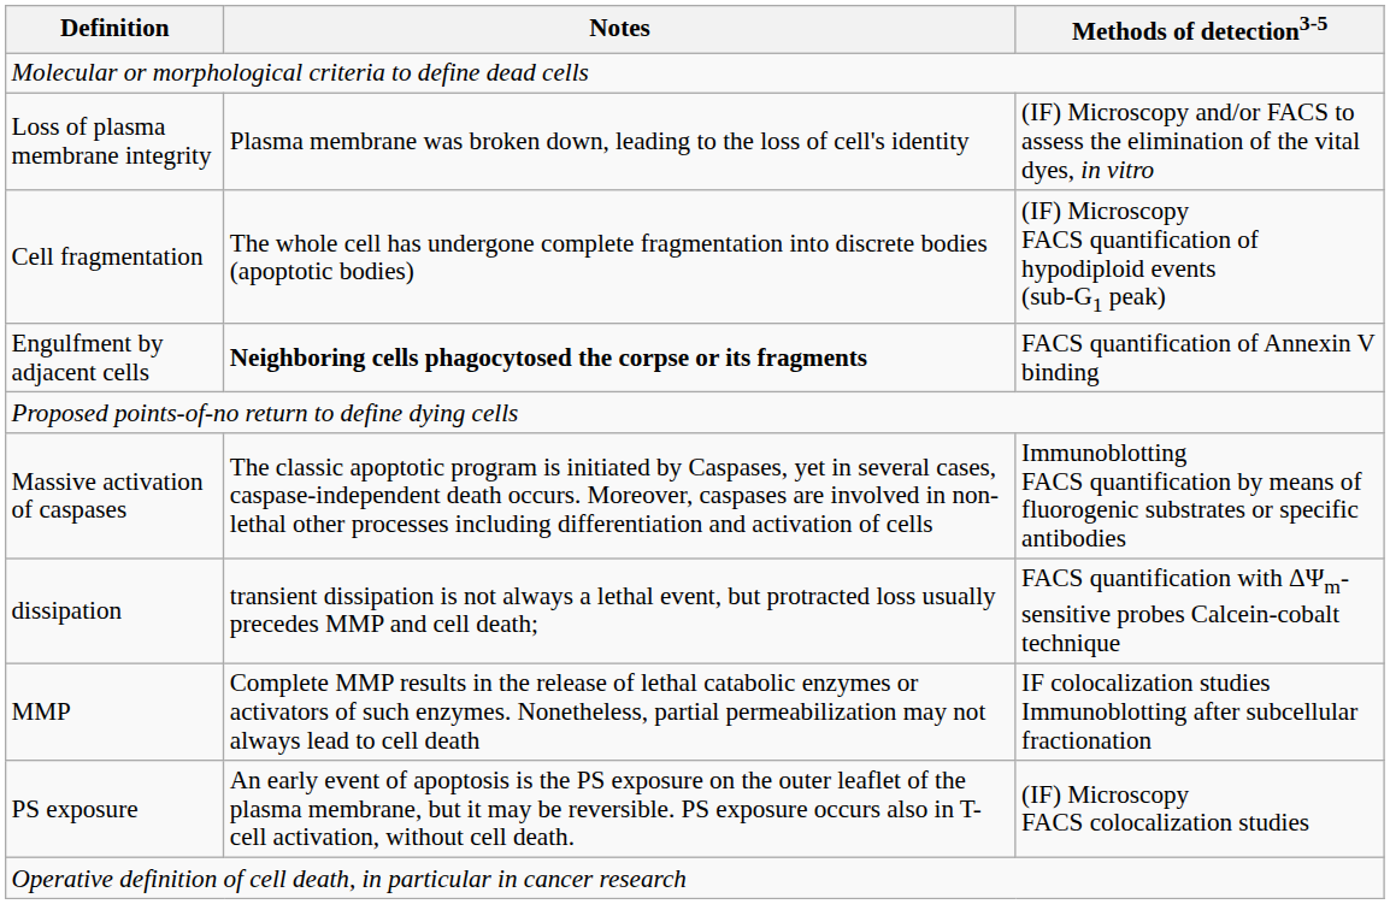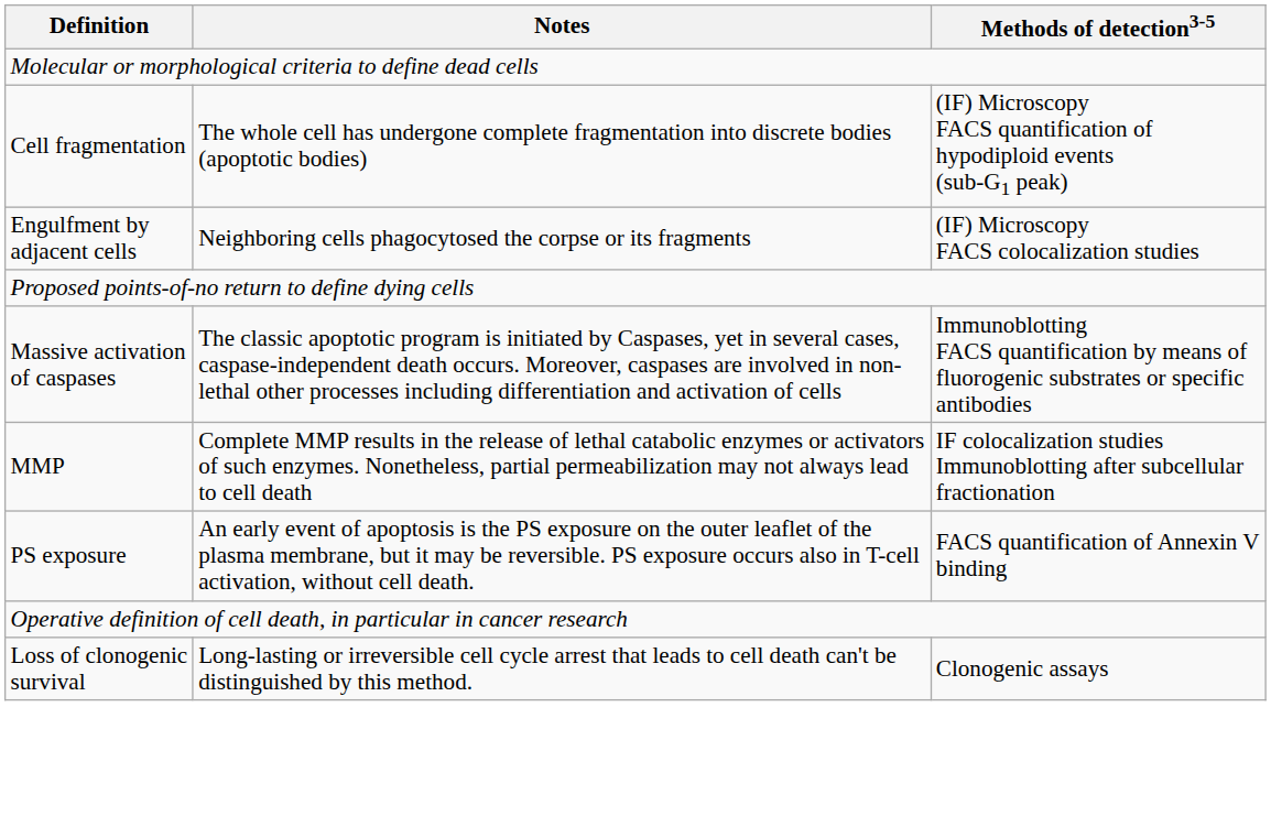 <table class="wikitable">
 <tr>
 <th>Definition</th>
 <th>Notes</th>
 <th>Methods of detection<sup>3-5</sup></th>
 </tr>
 <tr>
 <td colspan="3"><em>Molecular or morphological criteria to define dead  cells</em></td>
 </tr>
 <tr>
-<td>Loss of plasma membrane integrity</td>
-<td>Plasma membrane was broken down, leading to the loss of  cell's identity</td>
-<td>(IF) Microscopy and/or FACS to assess the elimination  of  the vital dyes, <em>in vitro</em></td>
-</tr>
-<tr>
 <td>Cell fragmentation</td>
 <td>The whole  cell  has undergone complete fragmentation into  discrete bodies (apoptotic bodies)</td>
 <td>(IF) Microscopy<br>FACS quantification of hypodiploid events<br>(sub-G<sub>1</sub> peak)</td>
 </tr>
 <tr>
 <td>Engulfment by adjacent cells</td>
-<td><strong>Neighboring cells phagocytosed the corpse or its fragments</strong></td>
-<td>FACS quantification of Annexin V binding</td>
+<td>Neighboring cells phagocytosed the corpse or its fragments</td>
+<td>(IF) Microscopy<br>FACS colocalization studies</td>
 </tr>
 <tr>
 <td colspan="3"><em>Proposed points-of-no return to define dying cells</em></td>
 </tr>
 <tr>
 <td>Massive activation of caspases</td>
 <td>The classic apoptotic program is initiated by Caspases,  yet in several cases, caspase-independent death occurs. Moreover, caspases  are involved in non-lethal other processes including differentiation and  activation of cells</td>
 <td>Immunoblotting<br>FACS quantification by means of fluorogenic substrates or specific antibodies</td>
 </tr>
 <tr>
-<td>dissipation</td>
-<td>transient dissipation is not always a lethal event,  but  protracted loss usually precedes  MMP and cell death;</td>
-<td>FACS quantification with ΔΨ<sub>m</sub>-sensitive probes  Calcein-cobalt technique</td>
-</tr>
-<tr>
 <td>MMP</td>
 <td>Complete MMP results in the release of lethal catabolic  enzymes or activators of such enzymes. Nonetheless, partial permeabilization  may not always lead to cell death</td>
 <td>IF colocalization studies<br>Immunoblotting after subcellular fractionation</td>
 </tr>
 <tr>
 <td>PS exposure</td>
 <td>An early event of apoptosis is the PS exposure on the  outer leaflet of the plasma membrane, but it may be reversible. PS exposure  occurs also in T-cell activation, without cell death.</td>
-<td>(IF) Microscopy<br>FACS colocalization studies</td>
+<td>FACS quantification of Annexin V binding</td>
 </tr>
 <tr>
 <td colspan="3"><em>Operative definition of cell death, in particular in  cancer research</em></td>
 </tr>
+<tr>
+<td>Loss of clonogenic survival</td>
+<td>Long-lasting or irreversible cell cycle arrest that leads  to cell death can't be distinguished by this method.</td>
+<td>Clonogenic assays</td>
+</tr>
 </table>
